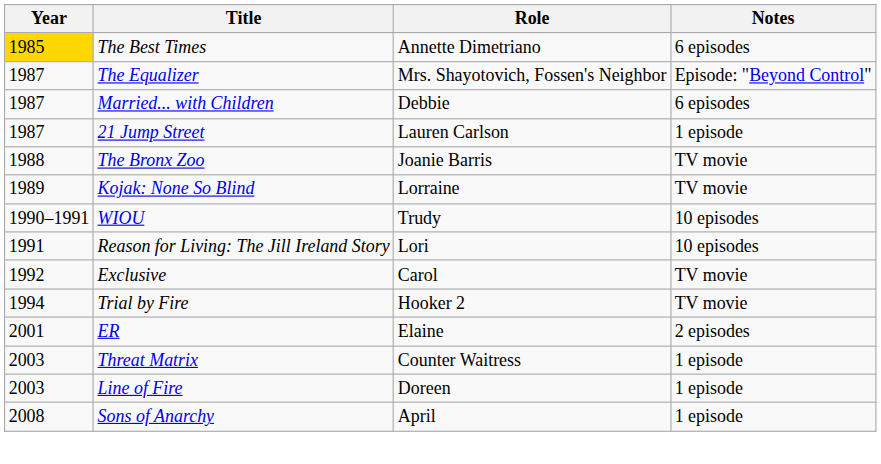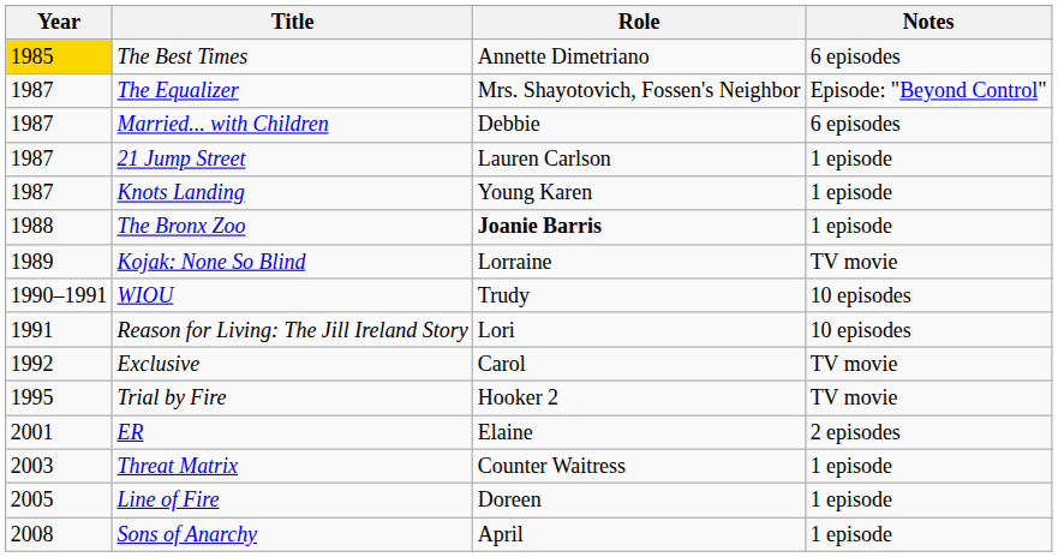 <table class="wikitable sortable">
 <tr>
 <th>Year</th>
 <th>Title</th>
 <th>Role</th>
 <th>Notes</th>
 </tr>
 <tr>
 <td style="background: gold;">1985</td>
 <td><em>The Best Times</em></td>
 <td>Annette Dimetriano</td>
 <td>6 episodes</td>
 </tr>
 <tr>
 <td>1987</td>
 <td><em><a href='#'>The Equalizer</a></em></td>
 <td>Mrs. Shayotovich, Fossen's Neighbor</td>
 <td>Episode: "<a href='#'>Beyond Control</a>"</td>
 </tr>
 <tr>
 <td>1987</td>
 <td><em><a href='#'>Married... with Children</a></em></td>
 <td>Debbie</td>
 <td>6 episodes</td>
 </tr>
 <tr>
 <td>1987</td>
 <td><em><a href='#'>21 Jump Street</a></em></td>
 <td>Lauren Carlson</td>
 <td>1 episode</td>
 </tr>
 <tr>
+<td>1987</td>
+<td><em><a href='#'>Knots Landing</a></em></td>
+<td>Young Karen</td>
+<td>1 episode</td>
+</tr>
+<tr>
 <td>1988</td>
 <td><em><a href='#'>The Bronx Zoo</a></em></td>
-<td>Joanie Barris</td>
-<td>TV movie</td>
+<td><strong>Joanie Barris</strong></td>
+<td>1 episode</td>
 </tr>
 <tr>
 <td>1989</td>
 <td><em><a href='#'>Kojak: None So Blind</a></em></td>
 <td>Lorraine</td>
 <td>TV movie</td>
 </tr>
 <tr>
 <td>1990–1991</td>
 <td><em><a href='#'>WIOU</a></em></td>
 <td>Trudy</td>
 <td>10 episodes</td>
 </tr>
 <tr>
 <td>1991</td>
 <td><em>Reason for Living: The Jill Ireland Story</em></td>
 <td>Lori</td>
 <td>10 episodes</td>
 </tr>
 <tr>
 <td>1992</td>
 <td><em>Exclusive</em></td>
 <td>Carol</td>
 <td>TV movie</td>
 </tr>
 <tr>
-<td>1994</td>
+<td>1995</td>
 <td><em>Trial by Fire</em></td>
 <td>Hooker 2</td>
 <td>TV movie</td>
 </tr>
 <tr>
 <td>2001</td>
 <td><em><a href='#'>ER</a></em></td>
 <td>Elaine</td>
 <td>2 episodes</td>
 </tr>
 <tr>
 <td>2003</td>
 <td><em><a href='#'>Threat Matrix</a></em></td>
 <td>Counter Waitress</td>
 <td>1 episode</td>
 </tr>
 <tr>
-<td>2003</td>
+<td>2005</td>
 <td><em><a href='#'>Line of Fire</a></em></td>
 <td>Doreen</td>
 <td>1 episode</td>
 </tr>
 <tr>
 <td>2008</td>
 <td><em><a href='#'>Sons of Anarchy</a></em></td>
 <td>April</td>
 <td>1 episode</td>
 </tr>
 </table>
